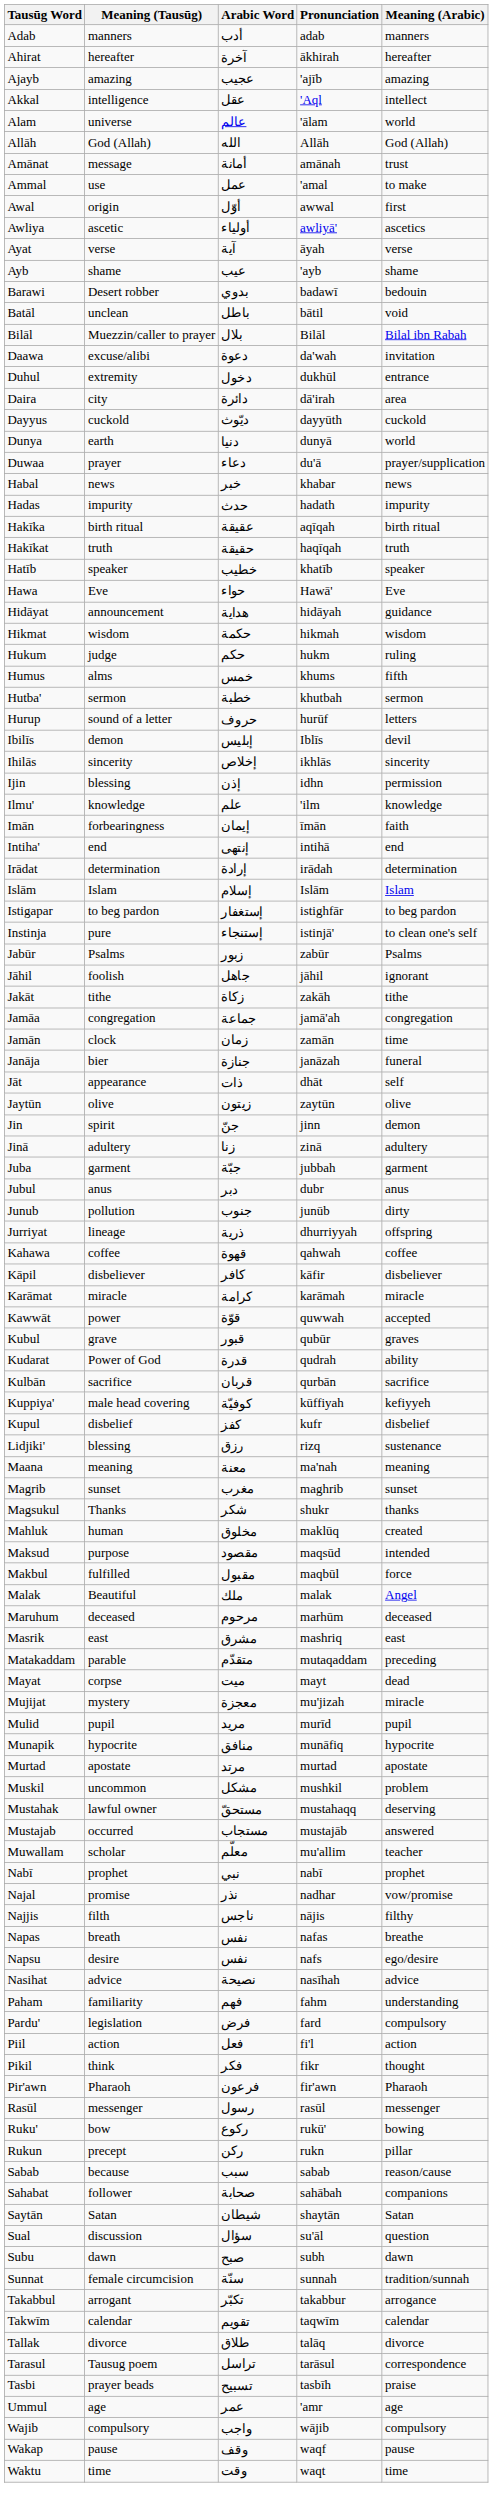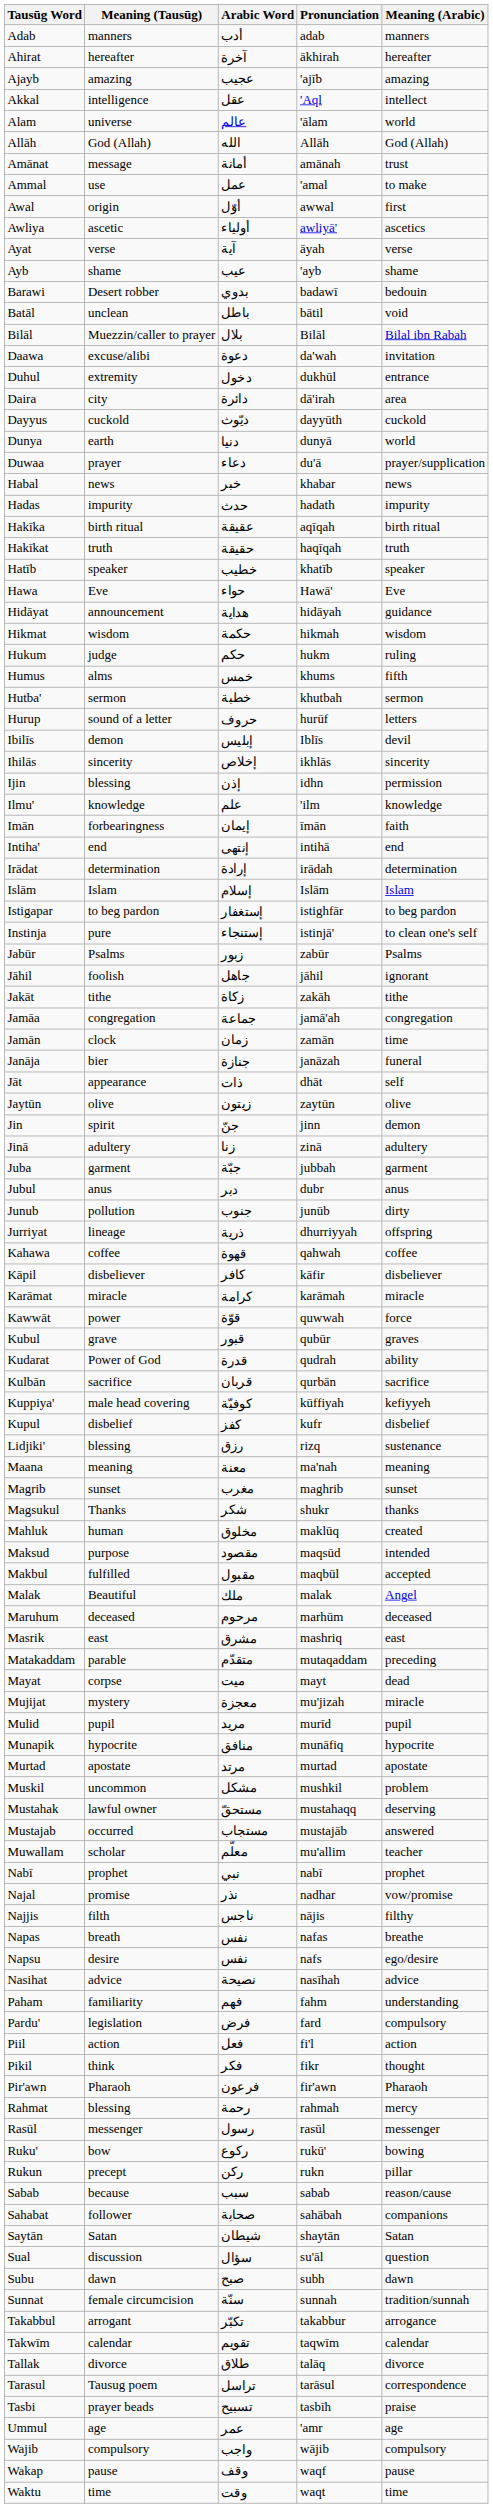 <table class="wikitable">
 <tr>
 <th>Tausūg Word</th>
 <th>Meaning (Tausūg)</th>
 <th>Arabic Word</th>
 <th>Pronunciation</th>
 <th>Meaning (Arabic)</th>
 </tr>
 <tr>
 <td>Adab</td>
 <td>manners</td>
 <td>أدب</td>
 <td>adab</td>
 <td>manners</td>
 </tr>
 <tr>
 <td>Ahirat</td>
 <td>hereafter</td>
 <td>آخرة</td>
 <td>ākhirah</td>
 <td>hereafter</td>
 </tr>
 <tr>
 <td>Ajayb</td>
 <td>amazing</td>
 <td>عجيب</td>
 <td>'ajīb</td>
 <td>amazing</td>
 </tr>
 <tr>
 <td>Akkal</td>
 <td>intelligence</td>
 <td>عقل</td>
 <td><a href='#'>'Aql</a></td>
 <td>intellect</td>
 </tr>
 <tr>
 <td>Alam</td>
 <td>universe</td>
 <td><a href='#'>عالم</a></td>
 <td>'ālam</td>
 <td>world</td>
 </tr>
 <tr>
 <td>Allāh</td>
 <td>God (Allah)</td>
 <td>الله</td>
 <td>Allāh</td>
 <td>God (Allah)</td>
 </tr>
 <tr>
 <td>Amānat</td>
 <td>message</td>
 <td>أمانة</td>
 <td>amānah</td>
 <td>trust</td>
 </tr>
 <tr>
 <td>Ammal</td>
 <td>use</td>
 <td>عمل</td>
 <td>'amal</td>
 <td>to make</td>
 </tr>
 <tr>
 <td>Awal</td>
 <td>origin</td>
 <td>أوّل</td>
 <td>awwal</td>
 <td>first</td>
 </tr>
 <tr>
 <td>Awliya</td>
 <td>ascetic</td>
 <td>أولياء</td>
 <td><a href='#'>awliyā'</a></td>
 <td>ascetics</td>
 </tr>
 <tr>
 <td>Ayat</td>
 <td>verse</td>
 <td>آية</td>
 <td>āyah</td>
 <td>verse</td>
 </tr>
 <tr>
 <td>Ayb</td>
 <td>shame</td>
 <td>عيب</td>
 <td>'ayb</td>
 <td>shame</td>
 </tr>
 <tr>
 <td>Barawi</td>
 <td>Desert robber</td>
 <td>بدوي</td>
 <td>badawī</td>
 <td>bedouin</td>
 </tr>
 <tr>
 <td>Batāl</td>
 <td>unclean</td>
 <td>باطل</td>
 <td>bātil</td>
 <td>void</td>
 </tr>
 <tr>
 <td>Bilāl</td>
 <td>Muezzin/caller to prayer</td>
 <td>بلال</td>
 <td>Bilāl</td>
 <td><a href='#'>Bilal ibn Rabah</a></td>
 </tr>
 <tr>
 <td>Daawa</td>
 <td>excuse/alibi</td>
 <td>دعوة</td>
 <td>da'wah</td>
 <td>invitation</td>
 </tr>
 <tr>
 <td>Duhul</td>
 <td>extremity</td>
 <td>دخول</td>
 <td>dukhūl</td>
 <td>entrance</td>
 </tr>
 <tr>
 <td>Daira</td>
 <td>city</td>
 <td>دائرة</td>
 <td>dā'irah</td>
 <td>area</td>
 </tr>
 <tr>
 <td>Dayyus</td>
 <td>cuckold</td>
 <td>ديّوث</td>
 <td>dayyūth</td>
 <td>cuckold</td>
 </tr>
 <tr>
 <td>Dunya</td>
 <td>earth</td>
 <td>دنيا</td>
 <td>dunyā</td>
 <td>world</td>
 </tr>
 <tr>
 <td>Duwaa</td>
 <td>prayer</td>
 <td>دعاء</td>
 <td>du'ā</td>
 <td>prayer/supplication</td>
 </tr>
 <tr>
 <td>Habal</td>
 <td>news</td>
 <td>خبر</td>
 <td>khabar</td>
 <td>news</td>
 </tr>
 <tr>
 <td>Hadas</td>
 <td>impurity</td>
 <td>حدث</td>
 <td>hadath</td>
 <td>impurity</td>
 </tr>
 <tr>
 <td>Hakīka</td>
 <td>birth ritual</td>
 <td>عقيقة</td>
 <td>aqīqah</td>
 <td>birth ritual</td>
 </tr>
 <tr>
 <td>Hakīkat</td>
 <td>truth</td>
 <td>حقيقة</td>
 <td>haqīqah</td>
 <td>truth</td>
 </tr>
 <tr>
 <td>Hatīb</td>
 <td>speaker</td>
 <td>خطيب</td>
 <td>khatīb</td>
 <td>speaker</td>
 </tr>
 <tr>
 <td>Hawa</td>
 <td>Eve</td>
 <td>حواء</td>
 <td>Hawā'</td>
 <td>Eve</td>
 </tr>
 <tr>
 <td>Hidāyat</td>
 <td>announcement</td>
 <td>هداية</td>
 <td>hidāyah</td>
 <td>guidance</td>
 </tr>
 <tr>
 <td>Hikmat</td>
 <td>wisdom</td>
 <td>حكمة</td>
 <td>hikmah</td>
 <td>wisdom</td>
 </tr>
 <tr>
 <td>Hukum</td>
 <td>judge</td>
 <td>حكم</td>
 <td>hukm</td>
 <td>ruling</td>
 </tr>
 <tr>
 <td>Humus</td>
 <td>alms</td>
 <td>خمس</td>
 <td>khums</td>
 <td>fifth</td>
 </tr>
 <tr>
 <td>Hutba'</td>
 <td>sermon</td>
 <td>خطبة</td>
 <td>khutbah</td>
 <td>sermon</td>
 </tr>
 <tr>
 <td>Hurup</td>
 <td>sound of a letter</td>
 <td>حروف</td>
 <td>hurūf</td>
 <td>letters</td>
 </tr>
 <tr>
 <td>Ibilīs</td>
 <td>demon</td>
 <td>إبليس</td>
 <td>Iblīs</td>
 <td>devil</td>
 </tr>
 <tr>
 <td>Ihilās</td>
 <td>sincerity</td>
 <td>إخلاص</td>
 <td>ikhlās</td>
 <td>sincerity</td>
 </tr>
 <tr>
 <td>Ijin</td>
 <td>blessing</td>
 <td>إذن</td>
 <td>idhn</td>
 <td>permission</td>
 </tr>
 <tr>
 <td>Ilmu'</td>
 <td>knowledge</td>
 <td>علم</td>
 <td>'ilm</td>
 <td>knowledge</td>
 </tr>
 <tr>
 <td>Imān</td>
 <td>forbearingness</td>
 <td>إيمان</td>
 <td>īmān</td>
 <td>faith</td>
 </tr>
 <tr>
 <td>Intiha'</td>
 <td>end</td>
 <td>إنتهى</td>
 <td>intihā</td>
 <td>end</td>
 </tr>
 <tr>
 <td>Irādat</td>
 <td>determination</td>
 <td>إرادة</td>
 <td>irādah</td>
 <td>determination</td>
 </tr>
 <tr>
 <td>Islām</td>
 <td>Islam</td>
 <td>إسلام</td>
 <td>Islām</td>
 <td><a href='#'>Islam</a></td>
 </tr>
 <tr>
 <td>Istigapar</td>
 <td>to beg pardon</td>
 <td>إستغفار</td>
 <td>istighfār</td>
 <td>to beg pardon</td>
 </tr>
 <tr>
 <td>Instinja</td>
 <td>pure</td>
 <td>إستنجاء</td>
 <td>istinjā'</td>
 <td>to clean one's self</td>
 </tr>
 <tr>
 <td>Jabūr</td>
 <td>Psalms</td>
 <td>زبور</td>
 <td>zabūr</td>
 <td>Psalms</td>
 </tr>
 <tr>
 <td>Jāhil</td>
 <td>foolish</td>
 <td>جاهل</td>
 <td>jāhil</td>
 <td>ignorant</td>
 </tr>
 <tr>
 <td>Jakāt</td>
 <td>tithe</td>
 <td>زكاة</td>
 <td>zakāh</td>
 <td>tithe</td>
 </tr>
 <tr>
 <td>Jamāa</td>
 <td>congregation</td>
 <td>جماعة</td>
 <td>jamā'ah</td>
 <td>congregation</td>
 </tr>
 <tr>
 <td>Jamān</td>
 <td>clock</td>
 <td>زمان</td>
 <td>zamān</td>
 <td>time</td>
 </tr>
 <tr>
 <td>Janāja</td>
 <td>bier</td>
 <td>جنازة</td>
 <td>janāzah</td>
 <td>funeral</td>
 </tr>
 <tr>
 <td>Jāt</td>
 <td>appearance</td>
 <td>ذات</td>
 <td>dhāt</td>
 <td>self</td>
 </tr>
 <tr>
 <td>Jaytūn</td>
 <td>olive</td>
 <td>زيتون</td>
 <td>zaytūn</td>
 <td>olive</td>
 </tr>
 <tr>
 <td>Jin</td>
 <td>spirit</td>
 <td>جنّ</td>
 <td>jinn</td>
 <td>demon</td>
 </tr>
 <tr>
 <td>Jinā</td>
 <td>adultery</td>
 <td>زنا</td>
 <td>zinā</td>
 <td>adultery</td>
 </tr>
 <tr>
 <td>Juba</td>
 <td>garment</td>
 <td>جبّة</td>
 <td>jubbah</td>
 <td>garment</td>
 </tr>
 <tr>
 <td>Jubul</td>
 <td>anus</td>
 <td>دبر</td>
 <td>dubr</td>
 <td>anus</td>
 </tr>
 <tr>
 <td>Junub</td>
 <td>pollution</td>
 <td>جنوب</td>
 <td>junūb</td>
 <td>dirty</td>
 </tr>
 <tr>
 <td>Jurriyat</td>
 <td>lineage</td>
 <td>ذرية</td>
 <td>dhurriyyah</td>
 <td>offspring</td>
 </tr>
 <tr>
 <td>Kahawa</td>
 <td>coffee</td>
 <td>قهوة</td>
 <td>qahwah</td>
 <td>coffee</td>
 </tr>
 <tr>
 <td>Kāpil</td>
 <td>disbeliever</td>
 <td>كافر</td>
 <td>kāfir</td>
 <td>disbeliever</td>
 </tr>
 <tr>
 <td>Karāmat</td>
 <td>miracle</td>
 <td>كرامة</td>
 <td>karāmah</td>
 <td>miracle</td>
 </tr>
 <tr>
 <td>Kawwāt</td>
 <td>power</td>
 <td>قوّة</td>
 <td>quwwah</td>
-<td>accepted</td>
+<td>force</td>
 </tr>
 <tr>
 <td>Kubul</td>
 <td>grave</td>
 <td>قبور</td>
 <td>qubūr</td>
 <td>graves</td>
 </tr>
 <tr>
 <td>Kudarat</td>
 <td>Power of God</td>
 <td>قدرة</td>
 <td>qudrah</td>
 <td>ability</td>
 </tr>
 <tr>
 <td>Kulbān</td>
 <td>sacrifice</td>
 <td>قربان</td>
 <td>qurbān</td>
 <td>sacrifice</td>
 </tr>
 <tr>
 <td>Kuppiya'</td>
 <td>male head covering</td>
 <td>كوفيّة</td>
 <td>kūffiyah</td>
 <td>kefiyyeh</td>
 </tr>
 <tr>
 <td>Kupul</td>
 <td>disbelief</td>
 <td>كفز</td>
 <td>kufr</td>
 <td>disbelief</td>
 </tr>
 <tr>
 <td>Lidjiki'</td>
 <td>blessing</td>
 <td>رزق</td>
 <td>rizq</td>
 <td>sustenance</td>
 </tr>
 <tr>
 <td>Maana</td>
 <td>meaning</td>
 <td>معنة</td>
 <td>ma'nah</td>
 <td>meaning</td>
 </tr>
 <tr>
 <td>Magrib</td>
 <td>sunset</td>
 <td>مغرب</td>
 <td>maghrib</td>
 <td>sunset</td>
 </tr>
 <tr>
 <td>Magsukul</td>
 <td>Thanks</td>
 <td>شكر</td>
 <td>shukr</td>
 <td>thanks</td>
 </tr>
 <tr>
 <td>Mahluk</td>
 <td>human</td>
 <td>مخلوق</td>
 <td>maklūq</td>
 <td>created</td>
 </tr>
 <tr>
 <td>Maksud</td>
 <td>purpose</td>
 <td>مقصود</td>
 <td>maqsūd</td>
 <td>intended</td>
 </tr>
 <tr>
 <td>Makbul</td>
 <td>fulfilled</td>
 <td>مقبول</td>
 <td>maqbūl</td>
-<td>force</td>
+<td>accepted</td>
 </tr>
 <tr>
 <td>Malak</td>
 <td>Beautiful</td>
 <td>ملك</td>
 <td>malak</td>
 <td><a href='#'>Angel</a></td>
 </tr>
 <tr>
 <td>Maruhum</td>
 <td>deceased</td>
 <td>مرحوم</td>
 <td>marhūm</td>
 <td>deceased</td>
 </tr>
 <tr>
 <td>Masrik</td>
 <td>east</td>
 <td>مشرق</td>
 <td>mashriq</td>
 <td>east</td>
 </tr>
 <tr>
 <td>Matakaddam</td>
 <td>parable</td>
 <td>متقدّم</td>
 <td>mutaqaddam</td>
 <td>preceding</td>
 </tr>
 <tr>
 <td>Mayat</td>
 <td>corpse</td>
 <td>ميت</td>
 <td>mayt</td>
 <td>dead</td>
 </tr>
 <tr>
 <td>Mujijat</td>
 <td>mystery</td>
 <td>معجزة</td>
 <td>mu'jizah</td>
 <td>miracle</td>
 </tr>
 <tr>
 <td>Mulid</td>
 <td>pupil</td>
 <td>مريد</td>
 <td>murīd</td>
 <td>pupil</td>
 </tr>
 <tr>
 <td>Munapik</td>
 <td>hypocrite</td>
 <td>منافق</td>
 <td>munāfiq</td>
 <td>hypocrite</td>
 </tr>
 <tr>
 <td>Murtad</td>
 <td>apostate</td>
 <td>مرتد</td>
 <td>murtad</td>
 <td>apostate</td>
 </tr>
 <tr>
 <td>Muskil</td>
 <td>uncommon</td>
 <td>مشكل</td>
 <td>mushkil</td>
 <td>problem</td>
 </tr>
 <tr>
 <td>Mustahak</td>
 <td>lawful owner</td>
 <td>مستحقّ</td>
 <td>mustahaqq</td>
 <td>deserving</td>
 </tr>
 <tr>
 <td>Mustajab</td>
 <td>occurred</td>
 <td>مستجاب</td>
 <td>mustajāb</td>
 <td>answered</td>
 </tr>
 <tr>
 <td>Muwallam</td>
 <td>scholar</td>
 <td>معلّم</td>
 <td>mu'allim</td>
 <td>teacher</td>
 </tr>
 <tr>
 <td>Nabī</td>
 <td>prophet</td>
 <td>نبي</td>
 <td>nabī</td>
 <td>prophet</td>
 </tr>
 <tr>
 <td>Najal</td>
 <td>promise</td>
 <td>نذر</td>
 <td>nadhar</td>
 <td>vow/promise</td>
 </tr>
 <tr>
 <td>Najjis</td>
 <td>filth</td>
 <td>ناجس</td>
 <td>nājis</td>
 <td>filthy</td>
 </tr>
 <tr>
 <td>Napas</td>
 <td>breath</td>
 <td>نفس</td>
 <td>nafas</td>
 <td>breathe</td>
 </tr>
 <tr>
 <td>Napsu</td>
 <td>desire</td>
 <td>نفس</td>
 <td>nafs</td>
 <td>ego/desire</td>
 </tr>
 <tr>
 <td>Nasihat</td>
 <td>advice</td>
 <td>نصيحة</td>
 <td>nasīhah</td>
 <td>advice</td>
 </tr>
 <tr>
 <td>Paham</td>
 <td>familiarity</td>
 <td>فهم</td>
 <td>fahm</td>
 <td>understanding</td>
 </tr>
 <tr>
 <td>Pardu'</td>
 <td>legislation</td>
 <td>فرض</td>
 <td>fard</td>
 <td>compulsory</td>
 </tr>
 <tr>
 <td>Piil</td>
 <td>action</td>
 <td>فعل</td>
 <td>fi'l</td>
 <td>action</td>
 </tr>
 <tr>
 <td>Pikil</td>
 <td>think</td>
 <td>فكر</td>
 <td>fikr</td>
 <td>thought</td>
 </tr>
 <tr>
 <td>Pir'awn</td>
 <td>Pharaoh</td>
 <td>فرعون</td>
 <td>fir'awn</td>
 <td>Pharaoh</td>
 </tr>
 <tr>
+<td>Rahmat</td>
+<td>blessing</td>
+<td>رحمة</td>
+<td>rahmah</td>
+<td>mercy</td>
+</tr>
+<tr>
 <td>Rasūl</td>
 <td>messenger</td>
 <td>رسول</td>
 <td>rasūl</td>
 <td>messenger</td>
 </tr>
 <tr>
 <td>Ruku'</td>
 <td>bow</td>
 <td>ركوع</td>
 <td>rukū'</td>
 <td>bowing</td>
 </tr>
 <tr>
 <td>Rukun</td>
 <td>precept</td>
 <td>ركن</td>
 <td>rukn</td>
 <td>pillar</td>
 </tr>
 <tr>
 <td>Sabab</td>
 <td>because</td>
 <td>سبب</td>
 <td>sabab</td>
 <td>reason/cause</td>
 </tr>
 <tr>
 <td>Sahabat</td>
 <td>follower</td>
 <td>صحابة</td>
 <td>sahābah</td>
 <td>companions</td>
 </tr>
 <tr>
 <td>Saytān</td>
 <td>Satan</td>
 <td>شيطان</td>
 <td>shaytān</td>
 <td>Satan</td>
 </tr>
 <tr>
 <td>Sual</td>
 <td>discussion</td>
 <td>سؤال</td>
 <td>su'āl</td>
 <td>question</td>
 </tr>
 <tr>
 <td>Subu</td>
 <td>dawn</td>
 <td>صبح</td>
 <td>subh</td>
 <td>dawn</td>
 </tr>
 <tr>
 <td>Sunnat</td>
 <td>female circumcision</td>
 <td>سنّة</td>
 <td>sunnah</td>
 <td>tradition/sunnah</td>
 </tr>
 <tr>
 <td>Takabbul</td>
 <td>arrogant</td>
 <td>تكبّر</td>
 <td>takabbur</td>
 <td>arrogance</td>
 </tr>
 <tr>
 <td>Takwīm</td>
 <td>calendar</td>
 <td>تقويم</td>
 <td>taqwīm</td>
 <td>calendar</td>
 </tr>
 <tr>
 <td>Tallak</td>
 <td>divorce</td>
 <td>طلاق</td>
 <td>talāq</td>
 <td>divorce</td>
 </tr>
 <tr>
 <td>Tarasul</td>
 <td>Tausug poem</td>
 <td>تراسل</td>
 <td>tarāsul</td>
 <td>correspondence</td>
 </tr>
 <tr>
 <td>Tasbi</td>
 <td>prayer beads</td>
 <td>تسبيح</td>
 <td>tasbīh</td>
 <td>praise</td>
 </tr>
 <tr>
 <td>Ummul</td>
 <td>age</td>
 <td>عمر</td>
 <td>'amr</td>
 <td>age</td>
 </tr>
 <tr>
 <td>Wajib</td>
 <td>compulsory</td>
 <td>واجب</td>
 <td>wājib</td>
 <td>compulsory</td>
 </tr>
 <tr>
 <td>Wakap</td>
 <td>pause</td>
 <td>وقف</td>
 <td>waqf</td>
 <td>pause</td>
 </tr>
 <tr>
 <td>Waktu</td>
 <td>time</td>
 <td>وقت</td>
 <td>waqt</td>
 <td>time</td>
 </tr>
 </table>
